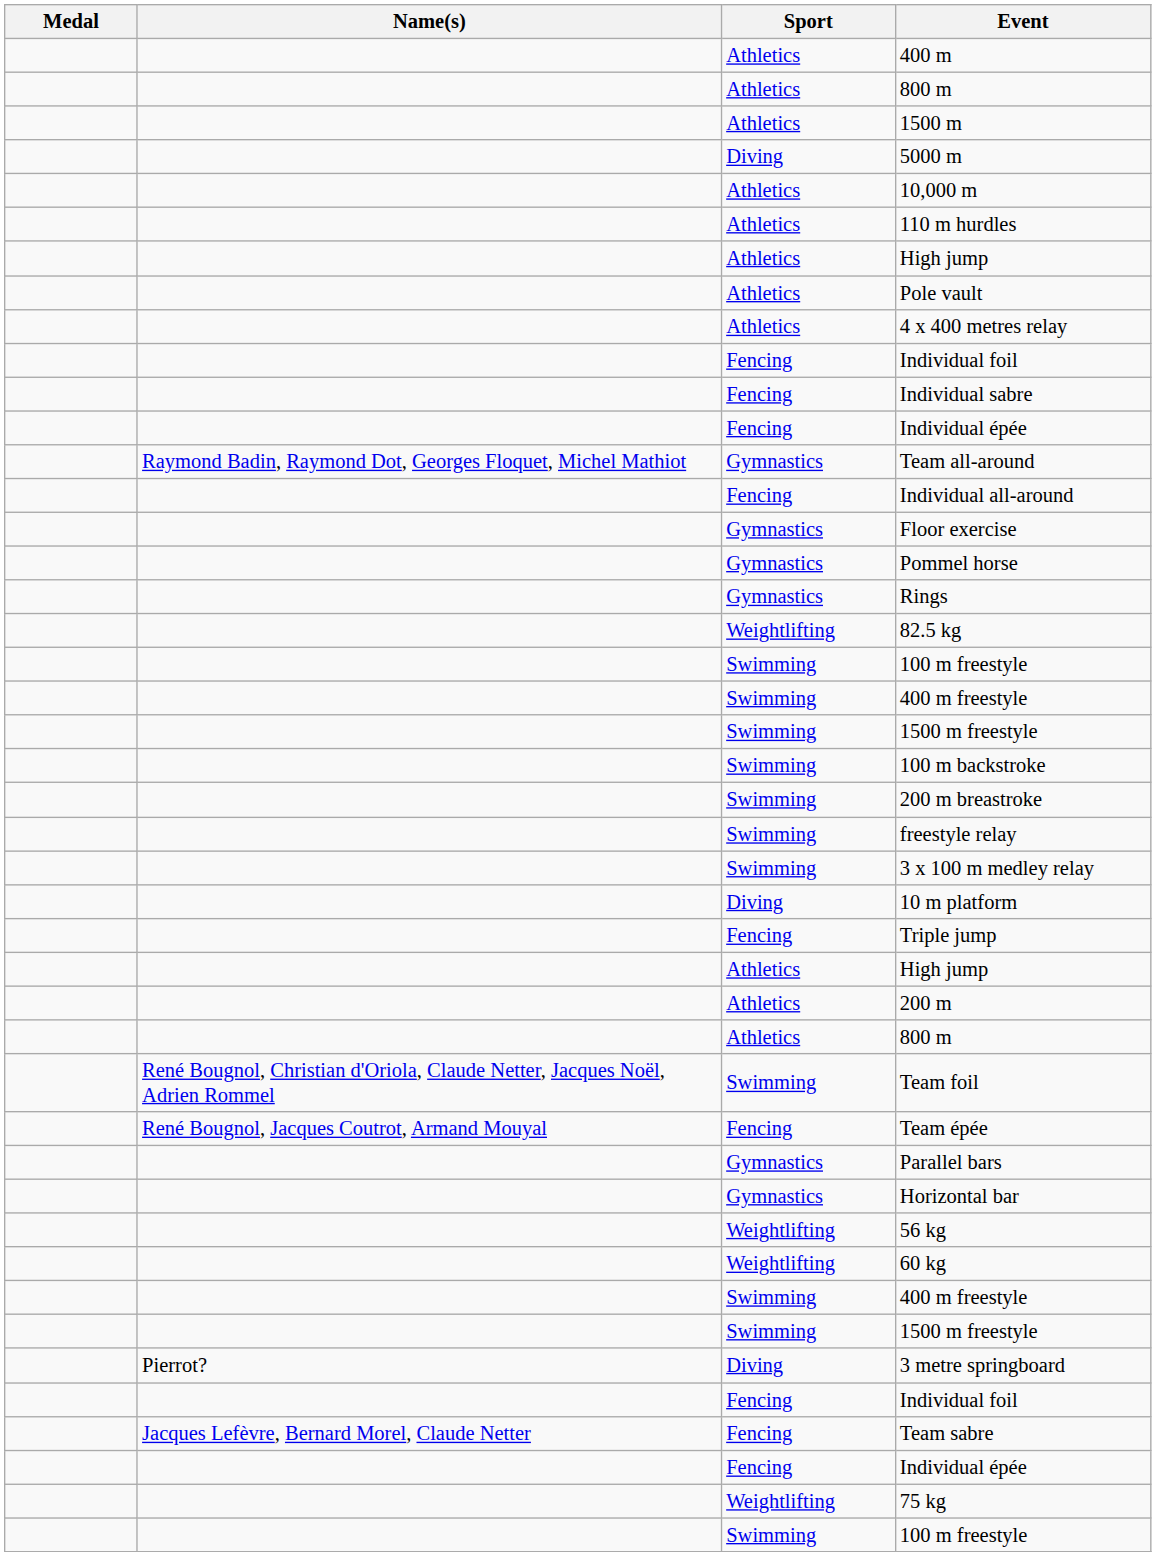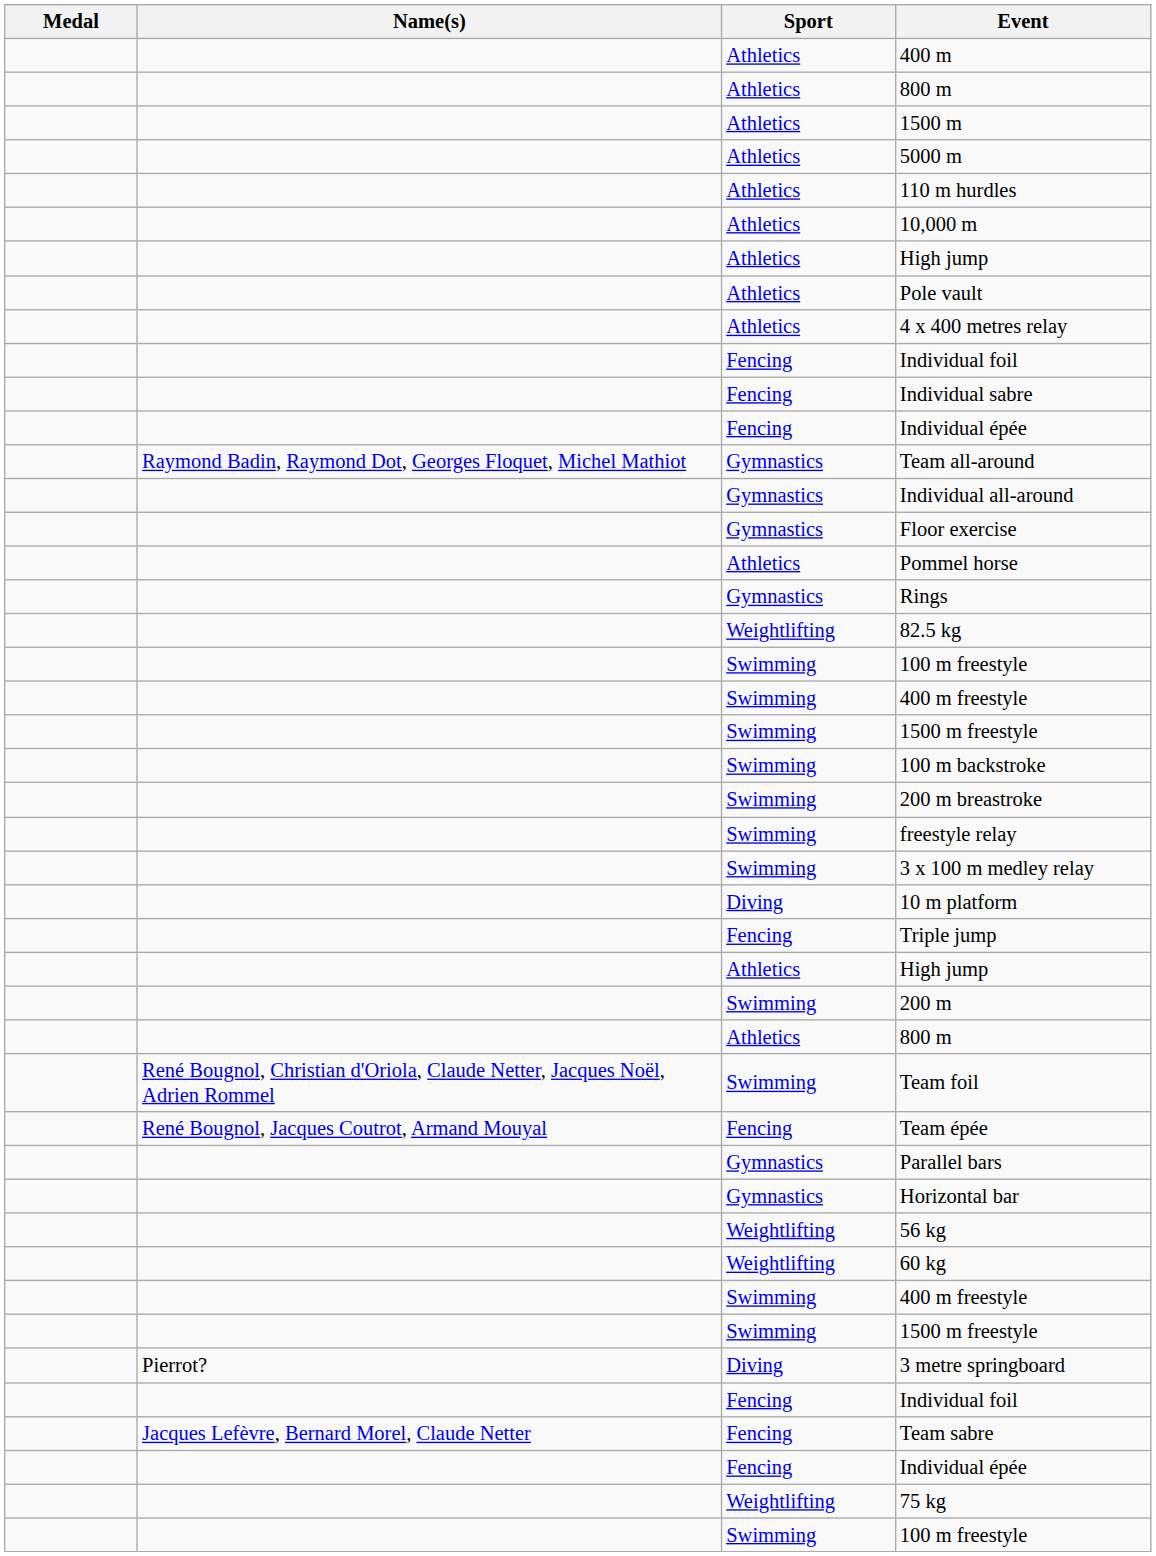 <table class="wikitable sortable" style="font-size:95%">
 <tr>
 <th style="width:6em">Medal</th>
 <th style="width:28em">Name(s)</th>
 <th style="width:8em">Sport</th>
 <th style="width:12em">Event</th>
 </tr>
 <tr>
 <td></td>
 <td></td>
 <td><a href='#'>Athletics</a></td>
 <td>400 m</td>
 </tr>
 <tr>
 <td></td>
 <td></td>
 <td><a href='#'>Athletics</a></td>
 <td>800 m</td>
 </tr>
 <tr>
 <td></td>
 <td></td>
 <td><a href='#'>Athletics</a></td>
 <td>1500 m</td>
 </tr>
 <tr>
 <td></td>
 <td></td>
-<td><a href='#'>Diving</a></td>
+<td><a href='#'>Athletics</a></td>
 <td>5000 m</td>
 </tr>
 <tr>
 <td></td>
 <td></td>
 <td><a href='#'>Athletics</a></td>
-<td>10,000 m</td>
+<td>110 m hurdles</td>
 </tr>
 <tr>
 <td></td>
 <td></td>
 <td><a href='#'>Athletics</a></td>
-<td>110 m hurdles</td>
+<td>10,000 m</td>
 </tr>
 <tr>
 <td></td>
 <td></td>
 <td><a href='#'>Athletics</a></td>
 <td>High jump</td>
 </tr>
 <tr>
 <td></td>
 <td></td>
 <td><a href='#'>Athletics</a></td>
 <td>Pole vault</td>
 </tr>
 <tr>
 <td></td>
 <td><br></td>
 <td><a href='#'>Athletics</a></td>
 <td>4 x 400 metres relay</td>
 </tr>
 <tr>
 <td></td>
 <td></td>
 <td><a href='#'>Fencing</a></td>
 <td>Individual foil</td>
 </tr>
 <tr>
 <td></td>
 <td></td>
 <td><a href='#'>Fencing</a></td>
 <td>Individual sabre</td>
 </tr>
 <tr>
 <td></td>
 <td></td>
 <td><a href='#'>Fencing</a></td>
 <td>Individual épée</td>
 </tr>
 <tr>
 <td></td>
 <td><a href='#'>Raymond Badin</a>, <a href='#'>Raymond Dot</a>, <a href='#'>Georges Floquet</a>, <a href='#'>Michel Mathiot</a></td>
 <td><a href='#'>Gymnastics</a></td>
 <td>Team all-around</td>
 </tr>
 <tr>
 <td></td>
 <td></td>
-<td><a href='#'>Fencing</a></td>
+<td><a href='#'>Gymnastics</a></td>
 <td>Individual all-around</td>
 </tr>
 <tr>
 <td></td>
 <td></td>
 <td><a href='#'>Gymnastics</a></td>
 <td>Floor exercise</td>
 </tr>
 <tr>
 <td></td>
 <td></td>
-<td><a href='#'>Gymnastics</a></td>
+<td><a href='#'>Athletics</a></td>
 <td>Pommel horse</td>
 </tr>
 <tr>
 <td></td>
 <td></td>
 <td><a href='#'>Gymnastics</a></td>
 <td>Rings</td>
 </tr>
 <tr>
 <td></td>
 <td></td>
 <td><a href='#'>Weightlifting</a></td>
 <td>82.5 kg</td>
 </tr>
 <tr>
 <td></td>
 <td></td>
 <td><a href='#'>Swimming</a></td>
 <td>100 m freestyle</td>
 </tr>
 <tr>
 <td></td>
 <td></td>
 <td><a href='#'>Swimming</a></td>
 <td>400 m freestyle</td>
 </tr>
 <tr>
 <td></td>
 <td></td>
 <td><a href='#'>Swimming</a></td>
 <td>1500 m freestyle</td>
 </tr>
 <tr>
 <td></td>
 <td></td>
 <td><a href='#'>Swimming</a></td>
 <td>100 m backstroke</td>
 </tr>
 <tr>
 <td></td>
 <td></td>
 <td><a href='#'>Swimming</a></td>
 <td>200 m breastroke</td>
 </tr>
 <tr>
 <td></td>
 <td><br></td>
 <td><a href='#'>Swimming</a></td>
 <td> freestyle relay</td>
 </tr>
 <tr>
 <td></td>
 <td><br></td>
 <td><a href='#'>Swimming</a></td>
 <td>3 x 100 m medley relay</td>
 </tr>
 <tr>
 <td></td>
 <td></td>
 <td><a href='#'>Diving</a></td>
 <td>10 m platform</td>
 </tr>
 <tr>
 <td></td>
 <td></td>
 <td><a href='#'>Fencing</a></td>
 <td>Triple jump</td>
 </tr>
 <tr>
 <td></td>
 <td></td>
 <td><a href='#'>Athletics</a></td>
 <td>High jump</td>
 </tr>
 <tr>
 <td></td>
 <td></td>
-<td><a href='#'>Athletics</a></td>
+<td><a href='#'>Swimming</a></td>
 <td>200 m</td>
 </tr>
 <tr>
 <td></td>
 <td></td>
 <td><a href='#'>Athletics</a></td>
 <td>800 m</td>
 </tr>
 <tr>
 <td></td>
 <td><a href='#'>René Bougnol</a>, <a href='#'>Christian d'Oriola</a>, <a href='#'>Claude Netter</a>, <a href='#'>Jacques Noël</a>, <a href='#'>Adrien Rommel</a></td>
 <td><a href='#'>Swimming</a></td>
 <td>Team foil</td>
 </tr>
 <tr>
 <td></td>
 <td><a href='#'>René Bougnol</a>, <a href='#'>Jacques Coutrot</a>, <a href='#'>Armand Mouyal</a></td>
 <td><a href='#'>Fencing</a></td>
 <td>Team épée</td>
 </tr>
 <tr>
 <td></td>
 <td></td>
 <td><a href='#'>Gymnastics</a></td>
 <td>Parallel bars</td>
 </tr>
 <tr>
 <td></td>
 <td></td>
 <td><a href='#'>Gymnastics</a></td>
 <td>Horizontal bar</td>
 </tr>
 <tr>
 <td></td>
 <td></td>
 <td><a href='#'>Weightlifting</a></td>
 <td>56 kg</td>
 </tr>
 <tr>
 <td></td>
 <td></td>
 <td><a href='#'>Weightlifting</a></td>
 <td>60 kg</td>
 </tr>
 <tr>
 <td></td>
 <td></td>
 <td><a href='#'>Swimming</a></td>
 <td>400 m freestyle</td>
 </tr>
 <tr>
 <td></td>
 <td></td>
 <td><a href='#'>Swimming</a></td>
 <td>1500 m freestyle</td>
 </tr>
 <tr>
 <td></td>
 <td>Pierrot?</td>
 <td><a href='#'>Diving</a></td>
 <td>3 metre springboard</td>
 </tr>
 <tr>
 <td></td>
 <td></td>
 <td><a href='#'>Fencing</a></td>
 <td>Individual foil</td>
 </tr>
 <tr>
 <td></td>
 <td><a href='#'>Jacques Lefèvre</a>, <a href='#'>Bernard Morel</a>, <a href='#'>Claude Netter</a></td>
 <td><a href='#'>Fencing</a></td>
 <td>Team sabre</td>
 </tr>
 <tr>
 <td></td>
 <td></td>
 <td><a href='#'>Fencing</a></td>
 <td>Individual épée</td>
 </tr>
 <tr>
 <td></td>
 <td></td>
 <td><a href='#'>Weightlifting</a></td>
 <td>75 kg</td>
 </tr>
 <tr>
 <td></td>
 <td></td>
 <td><a href='#'>Swimming</a></td>
 <td>100 m freestyle</td>
 </tr>
 <tr>
 </tr>
 </table>
